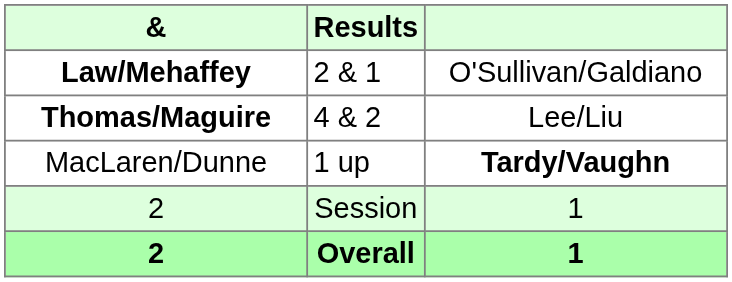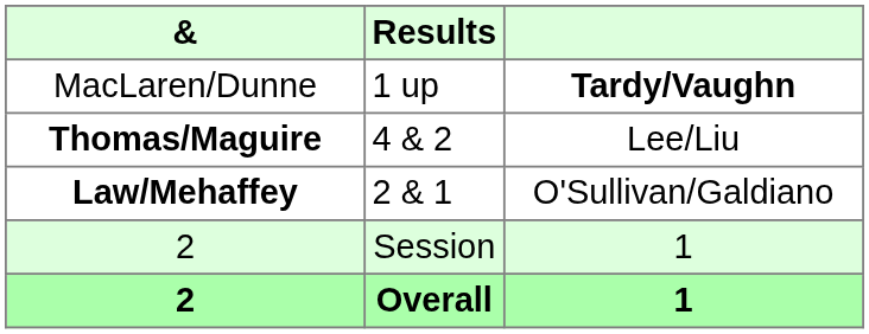 <table border="1" cellpadding="3" style="border-collapse:collapse; text-align:center;">
 <tr style="background:#ddffdd;">
 <th width=160> & </th>
 <th>Results</th>
 <th width=160></th>
 </tr>
 <tr>
-<td><strong>Law/Mehaffey</strong></td>
-<td align=left> 2 & 1</td>
-<td>O'Sullivan/Galdiano</td>
+<td>MacLaren/Dunne</td>
+<td align=left> 1 up</td>
+<td><strong>Tardy/Vaughn</strong></td>
 </tr>
 <tr>
 <td><strong>Thomas/Maguire</strong></td>
 <td align=left> 4 & 2</td>
 <td>Lee/Liu</td>
 </tr>
 <tr>
-<td>MacLaren/Dunne</td>
-<td align=left> 1 up</td>
-<td><strong>Tardy/Vaughn</strong></td>
+<td><strong>Law/Mehaffey</strong></td>
+<td align=left> 2 & 1</td>
+<td>O'Sullivan/Galdiano</td>
 </tr>
 <tr style="background:#ddffdd;">
 <td>2</td>
 <td>Session</td>
 <td>1</td>
 </tr>
 <tr style="background:#aaffaa;">
 <th>2</th>
 <th>Overall</th>
 <th>1</th>
 </tr>
 </table>
